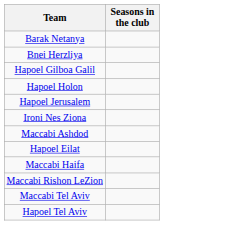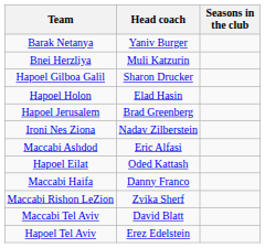 <table class="wikitable" style="text-align: center">
 <tr>
 <th>Team</th>
+<th>Head coach</th>
 <th width=80>Seasons in the club</th>
 </tr>
 <tr>
 <td><a href='#'>Barak Netanya</a></td>
+<td><a href='#'>Yaniv Burger</a></td>
 <td></td>
 </tr>
 <tr>
 <td><a href='#'>Bnei Herzliya</a></td>
+<td><a href='#'>Muli Katzurin</a></td>
 <td></td>
 </tr>
 <tr>
 <td><a href='#'>Hapoel Gilboa Galil</a></td>
+<td><a href='#'>Sharon Drucker</a></td>
 <td></td>
 </tr>
 <tr>
 <td><a href='#'>Hapoel Holon</a></td>
+<td><a href='#'>Elad Hasin</a></td>
 <td></td>
 </tr>
 <tr>
 <td><a href='#'>Hapoel Jerusalem</a></td>
+<td><a href='#'>Brad Greenberg</a></td>
 <td></td>
 </tr>
 <tr>
 <td><a href='#'>Ironi Nes Ziona</a></td>
+<td><a href='#'>Nadav Zilberstein</a></td>
 <td></td>
 </tr>
 <tr>
 <td><a href='#'>Maccabi Ashdod</a></td>
+<td><a href='#'>Eric Alfasi</a></td>
 <td></td>
 </tr>
 <tr>
 <td><a href='#'>Hapoel Eilat</a></td>
+<td><a href='#'>Oded Kattash</a></td>
 <td></td>
 </tr>
 <tr>
 <td><a href='#'>Maccabi Haifa</a></td>
+<td><a href='#'>Danny Franco</a></td>
 <td></td>
 </tr>
 <tr>
 <td><a href='#'>Maccabi Rishon LeZion</a></td>
+<td><a href='#'>Zvika Sherf</a></td>
 <td></td>
 </tr>
 <tr>
 <td><a href='#'>Maccabi Tel Aviv</a></td>
+<td><a href='#'>David Blatt</a></td>
 <td></td>
 </tr>
 <tr>
 <td><a href='#'>Hapoel Tel Aviv</a></td>
+<td><a href='#'>Erez Edelstein</a></td>
 <td></td>
 </tr>
 </table>
